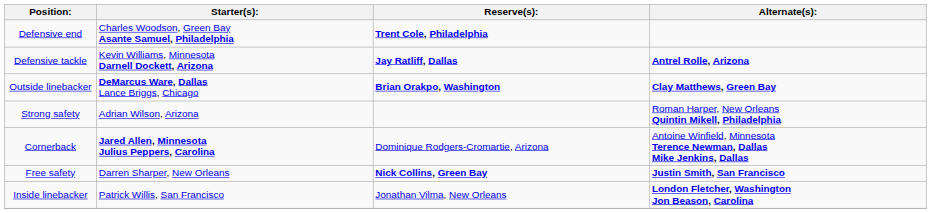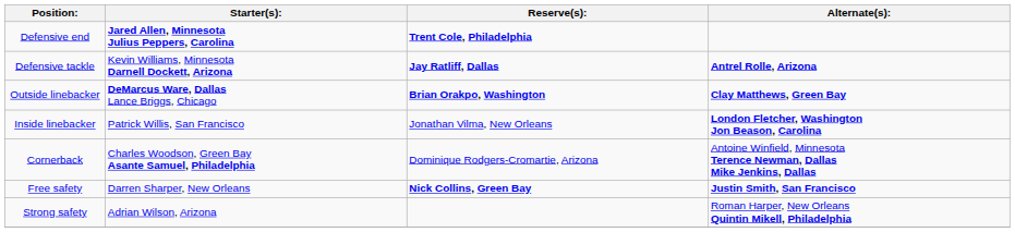 <table class="wikitable" width=75%>
 <tr>
 <th width=10%>Position:</th>
 <th width=30%>Starter(s):</th>
 <th width=30%>Reserve(s):</th>
 <th width=30%>Alternate(s):</th>
 </tr>
 <tr>
 <td align=center><a href='#'>Defensive end</a></td>
-<td> <a href='#'>Charles Woodson</a>, <a href='#'>Green Bay</a><br><strong> <a href='#'>Asante Samuel</a>, <a href='#'>Philadelphia</a></strong></td>
+<td><strong> <a href='#'>Jared Allen</a>, <a href='#'>Minnesota</a></strong><br><strong> <a href='#'>Julius Peppers</a>, <a href='#'>Carolina</a></strong></td>
 <td><strong> <a href='#'>Trent Cole</a>, <a href='#'>Philadelphia</a></strong></td>
 <td></td>
 </tr>
 <tr>
 <td align=center><a href='#'>Defensive tackle</a></td>
 <td> <a href='#'>Kevin Williams</a>, <a href='#'>Minnesota</a><br><strong> <a href='#'>Darnell Dockett</a>, <a href='#'>Arizona</a></strong></td>
 <td><strong> <a href='#'>Jay Ratliff</a>, <a href='#'>Dallas</a></strong></td>
 <td><strong> <a href='#'>Antrel Rolle</a>, <a href='#'>Arizona</a></strong></td>
 </tr>
 <tr>
 <td align=center><a href='#'>Outside linebacker</a></td>
 <td><strong> <a href='#'>DeMarcus Ware</a>, <a href='#'>Dallas</a></strong><br> <a href='#'>Lance Briggs</a>, <a href='#'>Chicago</a></td>
 <td><strong> <a href='#'>Brian Orakpo</a>, <a href='#'>Washington</a></strong></td>
 <td><strong> <a href='#'>Clay Matthews</a>, <a href='#'>Green Bay</a></strong></td>
 </tr>
 <tr>
-<td align=center><a href='#'>Strong safety</a></td>
-<td> <a href='#'>Adrian Wilson</a>, <a href='#'>Arizona</a></td>
-<td></td>
-<td> <a href='#'>Roman Harper</a>, <a href='#'>New Orleans</a><br><strong> <a href='#'>Quintin Mikell</a>, <a href='#'>Philadelphia</a></strong></td>
+<td align=center><a href='#'>Inside linebacker</a></td>
+<td> <a href='#'>Patrick Willis</a>, <a href='#'>San Francisco</a></td>
+<td> <a href='#'>Jonathan Vilma</a>, <a href='#'>New Orleans</a></td>
+<td><strong> <a href='#'>London Fletcher</a>, <a href='#'>Washington</a></strong><br><strong> <a href='#'>Jon Beason</a>, <a href='#'>Carolina</a></strong></td>
 </tr>
 <tr>
 <td align=center><a href='#'>Cornerback</a></td>
-<td><strong> <a href='#'>Jared Allen</a>, <a href='#'>Minnesota</a></strong><br><strong> <a href='#'>Julius Peppers</a>, <a href='#'>Carolina</a></strong></td>
+<td> <a href='#'>Charles Woodson</a>, <a href='#'>Green Bay</a><br><strong> <a href='#'>Asante Samuel</a>, <a href='#'>Philadelphia</a></strong></td>
 <td> <a href='#'>Dominique Rodgers-Cromartie</a>, <a href='#'>Arizona</a></td>
 <td> <a href='#'>Antoine Winfield</a>, <a href='#'>Minnesota</a><br><strong> <a href='#'>Terence Newman</a>, <a href='#'>Dallas</a></strong><br><strong> <a href='#'>Mike Jenkins</a>, <a href='#'>Dallas</a></strong></td>
 </tr>
 <tr>
 <td align=center><a href='#'>Free safety</a></td>
 <td> <a href='#'>Darren Sharper</a>, <a href='#'>New Orleans</a></td>
 <td><strong> <a href='#'>Nick Collins</a>, <a href='#'>Green Bay</a></strong></td>
 <td><strong> <a href='#'>Justin Smith</a>, <a href='#'>San Francisco</a></strong></td>
 </tr>
 <tr>
-<td align=center><a href='#'>Inside linebacker</a></td>
-<td> <a href='#'>Patrick Willis</a>, <a href='#'>San Francisco</a></td>
-<td> <a href='#'>Jonathan Vilma</a>, <a href='#'>New Orleans</a></td>
-<td><strong> <a href='#'>London Fletcher</a>, <a href='#'>Washington</a></strong><br><strong> <a href='#'>Jon Beason</a>, <a href='#'>Carolina</a></strong></td>
+<td align=center><a href='#'>Strong safety</a></td>
+<td> <a href='#'>Adrian Wilson</a>, <a href='#'>Arizona</a></td>
+<td></td>
+<td> <a href='#'>Roman Harper</a>, <a href='#'>New Orleans</a><br><strong> <a href='#'>Quintin Mikell</a>, <a href='#'>Philadelphia</a></strong></td>
 </tr>
 <tr>
 </tr>
 </table>
